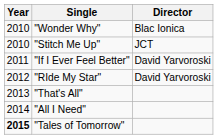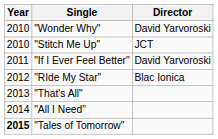 <table class="wikitable">
 <tr>
 <th align="left">Year</th>
 <th align="left">Single</th>
 <th align="left">Director</th>
 </tr>
 <tr>
 <td style="text-align:center;">2010</td>
 <td align="left">"Wonder Why"</td>
-<td align="left">Blac Ionica</td>
+<td align="left">David Yarvoroski</td>
 </tr>
 <tr>
 <td style="text-align:center;">2010</td>
 <td align="left">"Stitch Me Up"</td>
 <td align="left">JCT</td>
 </tr>
 <tr>
 <td align="left">2011</td>
 <td align="left">"If I Ever Feel Better"</td>
 <td align="left">David Yarvoroski</td>
 </tr>
 <tr>
 <td align="left">2012</td>
 <td align="left">"RIde My Star"</td>
-<td align="left">David Yarvoroski</td>
+<td align="left">Blac Ionica</td>
 </tr>
 <tr>
 <td align="left">2013</td>
 <td align="left">"That's All"</td>
 <td align="left"></td>
 </tr>
 <tr>
 <td align="left">2014</td>
 <td align="left">"All I Need"</td>
 <td align="left"></td>
 </tr>
 <tr>
 <td align="left"><strong>2015</strong></td>
 <td align="left">"Tales of Tomorrow"</td>
 <td align="left"></td>
 </tr>
 </table>
